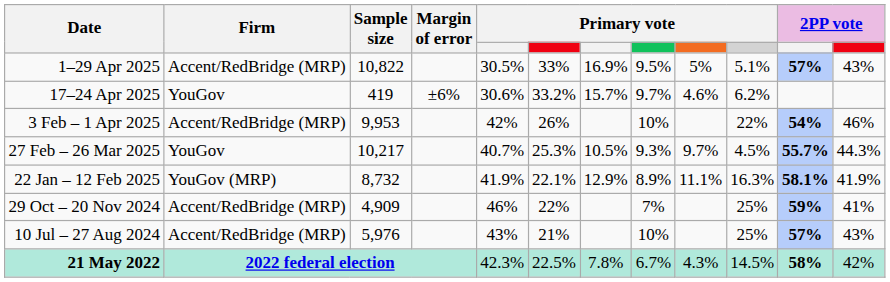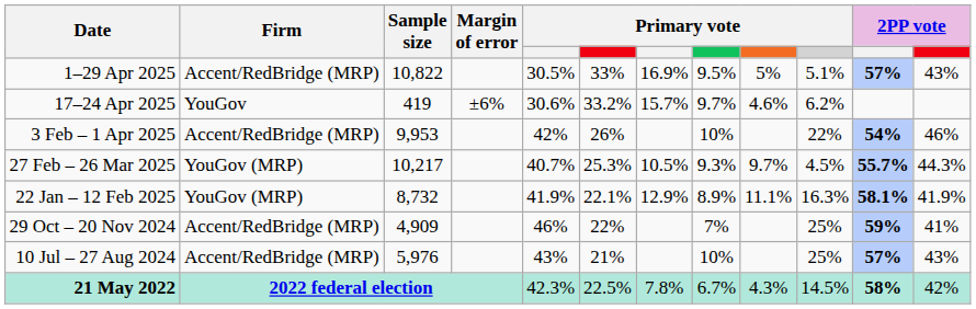 <table class="nowrap wikitable tpl-blanktable" style=text-align:center;font-size:90%>
 <tr>
 <th rowspan=2>Date</th>
 <th rowspan=2>Firm</th>
 <th rowspan=2>Sample<br>size</th>
 <th rowspan=2>Margin<br>of error</th>
 <th colspan=6>Primary vote</th>
 <th colspan=2 class=unsortable style=background:#ebbce3><a href='#'>2PP vote</a></th>
 </tr>
 <tr>
 <th style=background:></th>
 <th style="background:#F00011"></th>
 <th style=background:></th>
 <th style=background:#10C25B></th>
 <th style=background:#f36c21></th>
 <th style=background:lightgray></th>
 <th style=background:></th>
 <th style="background:#F00011"></th>
 </tr>
 <tr>
 <td align=right>1–29 Apr 2025</td>
 <td align=left>Accent/RedBridge (MRP)</td>
 <td>10,822</td>
 <td></td>
 <td>30.5%</td>
 <td>33%</td>
 <td>16.9%</td>
 <td>9.5%</td>
 <td>5%</td>
 <td>5.1%</td>
 <th style=background:#B6CDFB>57%</th>
 <td>43%</td>
 </tr>
 <tr>
 <td align=right>17–24 Apr 2025</td>
 <td align=left>YouGov</td>
 <td>419</td>
 <td>±6%</td>
 <td>30.6%</td>
 <td>33.2%</td>
 <td>15.7%</td>
 <td>9.7%</td>
 <td>4.6%</td>
 <td>6.2%</td>
 <td></td>
 <td></td>
 </tr>
 <tr>
 <td align=right>3 Feb – 1 Apr 2025</td>
 <td align=left>Accent/RedBridge (MRP)</td>
 <td>9,953</td>
 <td></td>
 <td>42%</td>
 <td>26%</td>
 <td></td>
 <td>10%</td>
 <td></td>
 <td>22%</td>
 <th style="background:#B6CDFB">54%</th>
 <td>46%</td>
 </tr>
 <tr>
 <td align=right>27 Feb – 26 Mar 2025</td>
-<td align=left>YouGov</td>
+<td align=left>YouGov (MRP)</td>
 <td>10,217</td>
 <td></td>
 <td>40.7%</td>
 <td>25.3%</td>
 <td>10.5%</td>
 <td>9.3%</td>
 <td>9.7%</td>
 <td>4.5%</td>
 <th style="background:#B6CDFB">55.7%</th>
 <td>44.3%</td>
 </tr>
 <tr>
 <td align=right>22 Jan – 12 Feb 2025</td>
 <td align=left>YouGov (MRP)</td>
 <td>8,732</td>
 <td></td>
 <td>41.9%</td>
 <td>22.1%</td>
 <td>12.9%</td>
 <td>8.9%</td>
 <td>11.1%</td>
 <td>16.3%</td>
 <th style="background:#B6CDFB">58.1%</th>
 <td>41.9%</td>
 </tr>
 <tr>
 <td align=right>29 Oct – 20 Nov 2024</td>
 <td align=left>Accent/RedBridge (MRP)</td>
 <td>4,909</td>
 <td></td>
 <td>46%</td>
 <td>22%</td>
 <td></td>
 <td>7%</td>
 <td></td>
 <td>25%</td>
 <th style="background:#B6CDFB">59%</th>
 <td>41%</td>
 </tr>
 <tr>
 <td align=right>10 Jul – 27 Aug 2024</td>
 <td align=left>Accent/RedBridge (MRP)</td>
 <td>5,976</td>
 <td></td>
 <td>43%</td>
 <td>21%</td>
 <td></td>
 <td>10%</td>
 <td></td>
 <td>25%</td>
 <th style="background:#B6CDFB">57%</th>
 <td>43%</td>
 </tr>
 <tr style="background:#b0e9db">
 <td style="text-align:right" data-sort-value="21-May-2022"><strong>21 May 2022</strong></td>
 <td colspan="3" style="text-align:center"><strong><a href='#'>2022 federal election</a></strong></td>
 <td>42.3%</td>
 <td>22.5%</td>
 <td>7.8%</td>
 <td>6.7%</td>
 <td>4.3%</td>
 <td>14.5%</td>
 <td><strong>58%</strong></td>
 <td>42%</td>
 </tr>
 </table>
